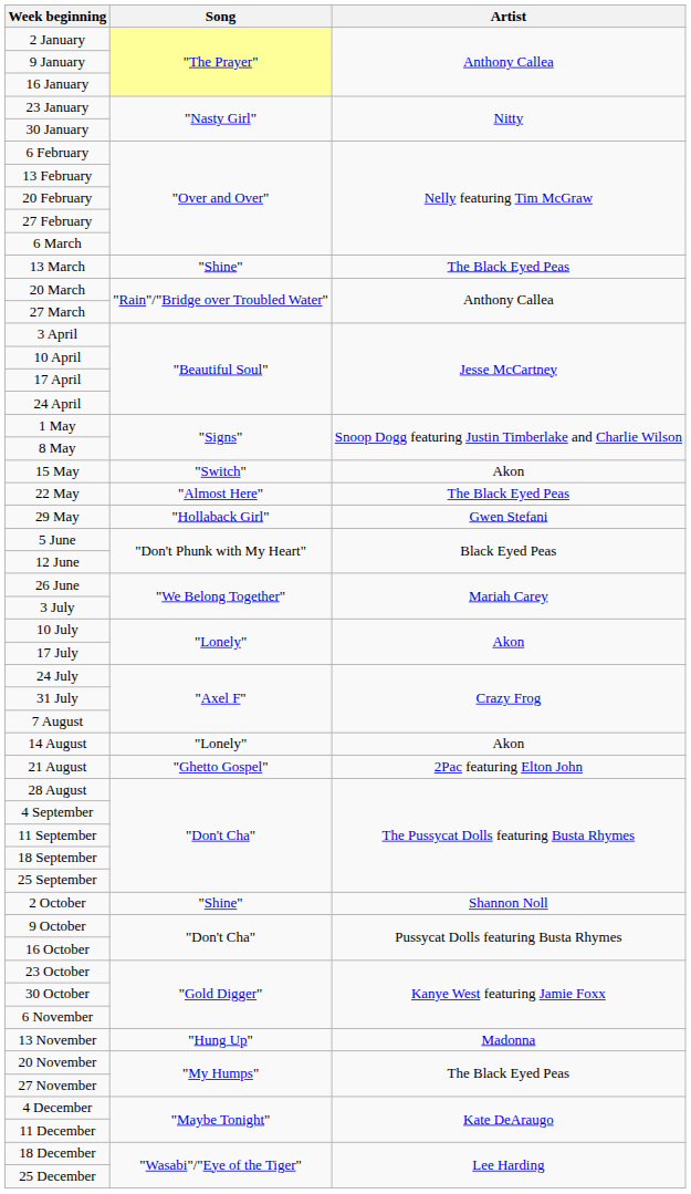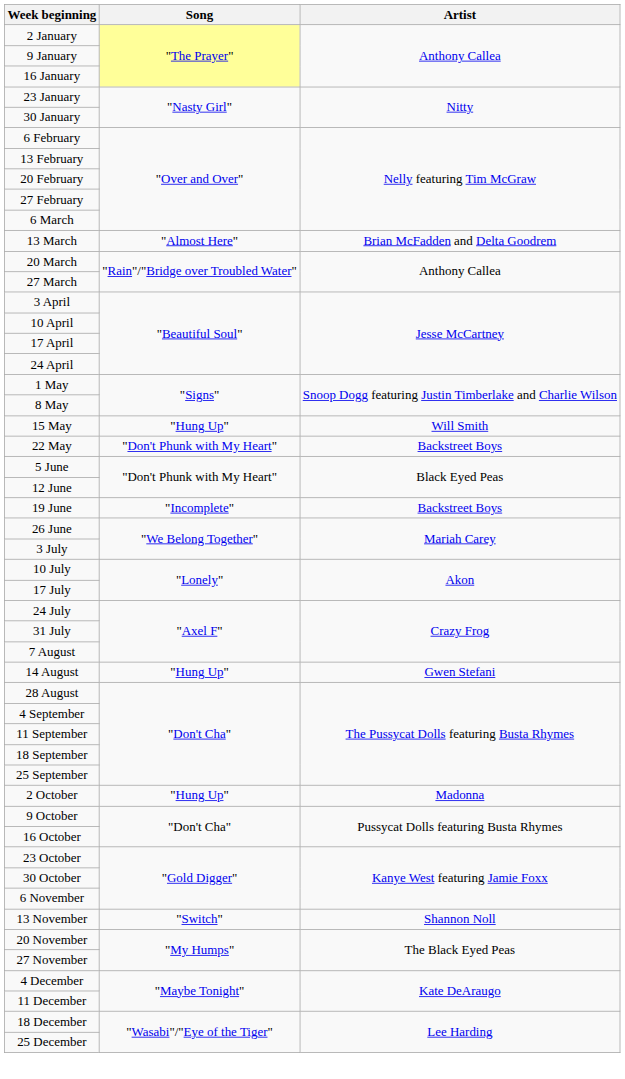 <table class="wikitable" style="text-align:center;" border="1">
 <tr>
 <th colspan="1">Week beginning</th>
 <th scope="col">Song</th>
 <th scope="col">Artist</th>
 </tr>
 <tr>
 <td>2 January</td>
 <td bgcolor=#FFFF99 rowspan="3">"<a href='#'>The Prayer</a>"</td>
 <td rowspan="3"><a href='#'>Anthony Callea</a></td>
 </tr>
 <tr>
 <td>9 January</td>
 </tr>
 <tr>
 <td>16 January</td>
 </tr>
 <tr>
 <td>23 January</td>
 <td rowspan="2">"<a href='#'>Nasty Girl</a>"</td>
 <td rowspan="2"><a href='#'>Nitty</a></td>
 </tr>
 <tr>
 <td>30 January</td>
 </tr>
 <tr>
 <td>6 February</td>
 <td rowspan="5">"<a href='#'>Over and Over</a>"</td>
 <td rowspan="5"><a href='#'>Nelly</a> featuring <a href='#'>Tim McGraw</a></td>
 </tr>
 <tr>
 <td>13 February</td>
 </tr>
 <tr>
 <td>20 February</td>
 </tr>
 <tr>
 <td>27 February</td>
 </tr>
 <tr>
 <td>6 March</td>
 </tr>
 <tr>
 <td>13 March</td>
-<td>"<a href='#'>Shine</a>"</td>
-<td><a href='#'>The Black Eyed Peas</a></td>
+<td>"<a href='#'>Almost Here</a>"</td>
+<td><a href='#'>Brian McFadden</a> and <a href='#'>Delta Goodrem</a></td>
 </tr>
 <tr>
 <td>20 March</td>
 <td rowspan="2">"<a href='#'>Rain</a>"/"<a href='#'>Bridge over Troubled Water</a>"</td>
 <td rowspan="2">Anthony Callea</td>
 </tr>
 <tr>
 <td>27 March</td>
 </tr>
 <tr>
 <td>3 April</td>
 <td rowspan="4">"<a href='#'>Beautiful Soul</a>"</td>
 <td rowspan="4"><a href='#'>Jesse McCartney</a></td>
 </tr>
 <tr>
 <td>10 April</td>
 </tr>
 <tr>
 <td>17 April</td>
 </tr>
 <tr>
 <td>24 April</td>
 </tr>
 <tr>
 <td>1 May</td>
 <td rowspan="2">"<a href='#'>Signs</a>"</td>
 <td rowspan="2"><a href='#'>Snoop Dogg</a> featuring <a href='#'>Justin Timberlake</a> and <a href='#'>Charlie Wilson</a></td>
 </tr>
 <tr>
 <td>8 May</td>
 </tr>
 <tr>
 <td>15 May</td>
-<td>"<a href='#'>Switch</a>"</td>
-<td>Akon</td>
+<td>"<a href='#'>Hung Up</a>"</td>
+<td><a href='#'>Will Smith</a></td>
 </tr>
 <tr>
 <td>22 May</td>
-<td>"<a href='#'>Almost Here</a>"</td>
-<td><a href='#'>The Black Eyed Peas</a></td>
-</tr>
-<tr>
-<td>29 May</td>
-<td>"<a href='#'>Hollaback Girl</a>"</td>
-<td><a href='#'>Gwen Stefani</a></td>
+<td>"<a href='#'>Don't Phunk with My Heart</a>"</td>
+<td><a href='#'>Backstreet Boys</a></td>
 </tr>
 <tr>
 <td>5 June</td>
 <td rowspan="2">"Don't Phunk with My Heart"</td>
 <td rowspan="2">Black Eyed Peas</td>
 </tr>
 <tr>
 <td>12 June</td>
+</tr>
+<tr>
+<td>19 June</td>
+<td>"<a href='#'>Incomplete</a>"</td>
+<td><a href='#'>Backstreet Boys</a></td>
 </tr>
 <tr>
 <td>26 June</td>
 <td rowspan="2">"<a href='#'>We Belong Together</a>"</td>
 <td rowspan="2"><a href='#'>Mariah Carey</a></td>
 </tr>
 <tr>
 <td>3 July</td>
 </tr>
 <tr>
 <td>10 July</td>
 <td rowspan="2">"<a href='#'>Lonely</a>"</td>
 <td rowspan="2"><a href='#'>Akon</a></td>
 </tr>
 <tr>
 <td>17 July</td>
 </tr>
 <tr>
 <td>24 July</td>
 <td rowspan="3">"<a href='#'>Axel F</a>"</td>
 <td rowspan="3"><a href='#'>Crazy Frog</a></td>
 </tr>
 <tr>
 <td>31 July</td>
 </tr>
 <tr>
 <td>7 August</td>
 </tr>
 <tr>
 <td>14 August</td>
-<td>"Lonely"</td>
-<td>Akon</td>
-</tr>
-<tr>
-<td>21 August</td>
-<td>"<a href='#'>Ghetto Gospel</a>"</td>
-<td><a href='#'>2Pac</a> featuring <a href='#'>Elton John</a></td>
+<td>"<a href='#'>Hung Up</a>"</td>
+<td><a href='#'>Gwen Stefani</a></td>
 </tr>
 <tr>
 <td>28 August</td>
 <td rowspan="5">"<a href='#'>Don't Cha</a>"</td>
 <td rowspan="5"><a href='#'>The Pussycat Dolls</a> featuring <a href='#'>Busta Rhymes</a></td>
 </tr>
 <tr>
 <td>4 September</td>
 </tr>
 <tr>
 <td>11 September</td>
 </tr>
 <tr>
 <td>18 September</td>
 </tr>
 <tr>
 <td>25 September</td>
 </tr>
 <tr>
 <td>2 October</td>
-<td>"<a href='#'>Shine</a>"</td>
-<td><a href='#'>Shannon Noll</a></td>
+<td>"<a href='#'>Hung Up</a>"</td>
+<td><a href='#'>Madonna</a></td>
 </tr>
 <tr>
 <td>9 October</td>
 <td rowspan="2">"Don't Cha"</td>
 <td rowspan="2">Pussycat Dolls featuring Busta Rhymes</td>
 </tr>
 <tr>
 <td>16 October</td>
 </tr>
 <tr>
 <td>23 October</td>
 <td rowspan="3">"<a href='#'>Gold Digger</a>"</td>
 <td rowspan="3"><a href='#'>Kanye West</a> featuring <a href='#'>Jamie Foxx</a></td>
 </tr>
 <tr>
 <td>30 October</td>
 </tr>
 <tr>
 <td>6 November</td>
 </tr>
 <tr>
 <td>13 November</td>
-<td>"<a href='#'>Hung Up</a>"</td>
-<td><a href='#'>Madonna</a></td>
+<td>"<a href='#'>Switch</a>"</td>
+<td><a href='#'>Shannon Noll</a></td>
 </tr>
 <tr>
 <td>20 November</td>
 <td rowspan="2">"<a href='#'>My Humps</a>"</td>
 <td rowspan="2">The Black Eyed Peas</td>
 </tr>
 <tr>
 <td>27 November</td>
 </tr>
 <tr>
 <td>4 December</td>
 <td rowspan="2">"<a href='#'>Maybe Tonight</a>"</td>
 <td rowspan="2"><a href='#'>Kate DeAraugo</a></td>
 </tr>
 <tr>
 <td>11 December</td>
 </tr>
 <tr>
 <td>18 December</td>
 <td rowspan="2">"<a href='#'>Wasabi</a>"/"<a href='#'>Eye of the Tiger</a>"</td>
 <td rowspan="2"><a href='#'>Lee Harding</a></td>
 </tr>
 <tr>
 <td>25 December</td>
 </tr>
 </table>
